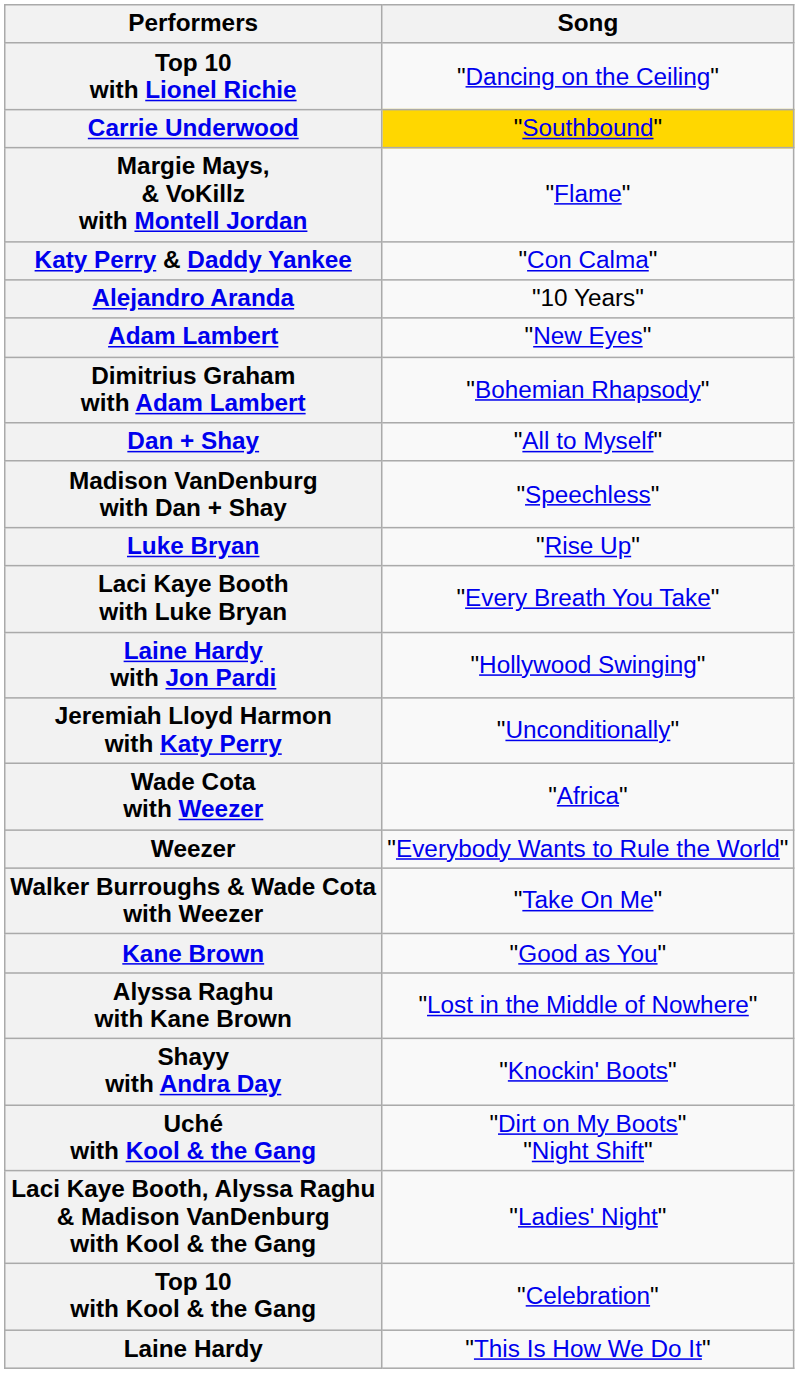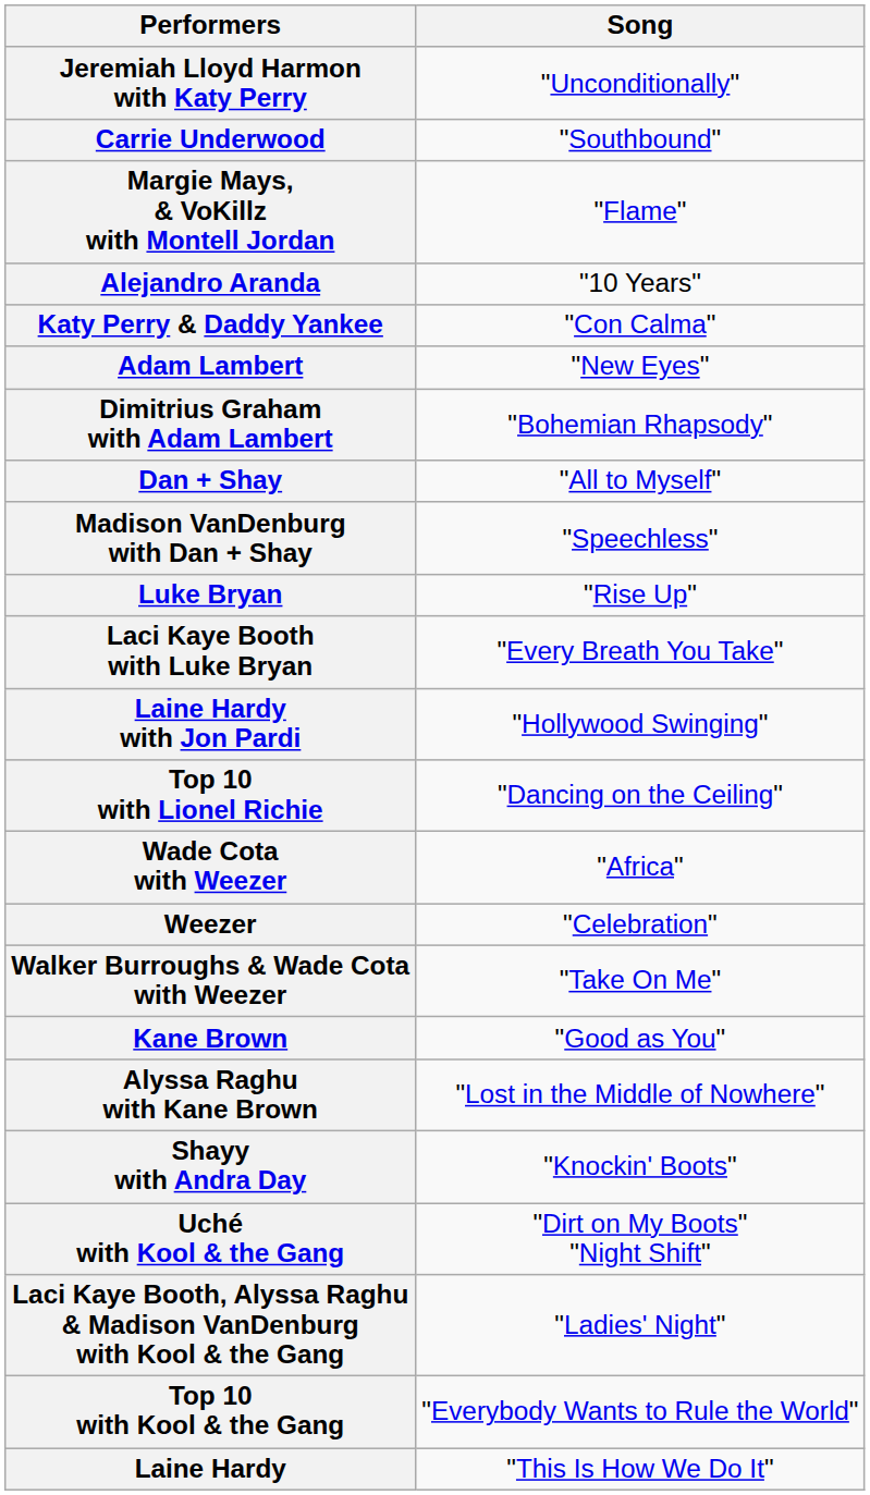 <table class="wikitable unsortable" style="text-align:center;">
 <tr>
 <th scope="col">Performers</th>
 <th scope="col">Song</th>
 </tr>
 <tr>
-<th scope="row">Top 10<br>with <a href='#'>Lionel Richie</a></th>
-<td>"<a href='#'>Dancing on the Ceiling</a>"</td>
+<th scope="row">Jeremiah Lloyd Harmon<br>with <a href='#'>Katy Perry</a></th>
+<td>"<a href='#'>Unconditionally</a>"</td>
 </tr>
 <tr>
 <th scope="row"><a href='#'>Carrie Underwood</a></th>
-<td style="background: gold;">"<a href='#'>Southbound</a>"</td>
+<td>"<a href='#'>Southbound</a>"</td>
 </tr>
 <tr>
 <th scope="row">Margie Mays, <br>& VoKillz<br>with <a href='#'>Montell Jordan</a></th>
 <td>"<a href='#'>Flame</a>"</td>
 </tr>
 <tr>
+<th scope="row"><a href='#'>Alejandro Aranda</a></th>
+<td>"10 Years"</td>
+</tr>
+<tr>
 <th scope="row"><a href='#'>Katy Perry</a> & <a href='#'>Daddy Yankee</a></th>
 <td>"<a href='#'>Con Calma</a>"</td>
-</tr>
-<tr>
-<th scope="row"><a href='#'>Alejandro Aranda</a></th>
-<td>"10 Years"</td>
 </tr>
 <tr>
 <th scope="row"><a href='#'>Adam Lambert</a></th>
 <td>"<a href='#'>New Eyes</a>"</td>
 </tr>
 <tr>
 <th scope="row">Dimitrius Graham<br>with <a href='#'>Adam Lambert</a></th>
 <td>"<a href='#'>Bohemian Rhapsody</a>"</td>
 </tr>
 <tr>
 <th scope="row"><a href='#'>Dan + Shay</a></th>
 <td>"<a href='#'>All to Myself</a>"</td>
 </tr>
 <tr>
 <th scope="row">Madison VanDenburg<br>with Dan + Shay</th>
 <td>"<a href='#'>Speechless</a>"</td>
 </tr>
 <tr>
 <th scope="row"><a href='#'>Luke Bryan</a></th>
 <td>"<a href='#'>Rise Up</a>"</td>
 </tr>
 <tr>
 <th scope="row">Laci Kaye Booth<br>with Luke Bryan</th>
 <td>"<a href='#'>Every Breath You Take</a>"</td>
 </tr>
 <tr>
 <th scope="row"><a href='#'>Laine Hardy</a><br>with <a href='#'>Jon Pardi</a></th>
 <td>"<a href='#'>Hollywood Swinging</a>"</td>
 </tr>
 <tr>
-<th scope="row">Jeremiah Lloyd Harmon<br>with <a href='#'>Katy Perry</a></th>
-<td>"<a href='#'>Unconditionally</a>"</td>
+<th scope="row">Top 10<br>with <a href='#'>Lionel Richie</a></th>
+<td>"<a href='#'>Dancing on the Ceiling</a>"</td>
 </tr>
 <tr>
 <th scope="row">Wade Cota<br>with <a href='#'>Weezer</a></th>
 <td>"<a href='#'>Africa</a>"</td>
 </tr>
 <tr>
 <th scope="row">Weezer</th>
-<td>"<a href='#'>Everybody Wants to Rule the World</a>"</td>
+<td>"<a href='#'>Celebration</a>"</td>
 </tr>
 <tr>
 <th scope="row">Walker Burroughs & Wade Cota<br>with Weezer</th>
 <td>"<a href='#'>Take On Me</a>"</td>
 </tr>
 <tr>
 <th scope="row"><a href='#'>Kane Brown</a></th>
 <td>"<a href='#'>Good as You</a>"</td>
 </tr>
 <tr>
 <th scope="row">Alyssa Raghu<br>with Kane Brown</th>
 <td>"<a href='#'>Lost in the Middle of Nowhere</a>"</td>
 </tr>
 <tr>
 <th scope="row">Shayy<br>with <a href='#'>Andra Day</a></th>
 <td>"<a href='#'>Knockin' Boots</a>"</td>
 </tr>
 <tr>
 <th scope="row">Uché<br>with <a href='#'>Kool & the Gang</a></th>
 <td>"<a href='#'>Dirt on My Boots</a>"<br>"<a href='#'>Night Shift</a>"</td>
 </tr>
 <tr>
 <th scope="row">Laci Kaye Booth, Alyssa Raghu<br>& Madison VanDenburg<br>with Kool & the Gang</th>
 <td>"<a href='#'>Ladies' Night</a>"</td>
 </tr>
 <tr>
 <th scope="row">Top 10<br>with Kool & the Gang</th>
-<td>"<a href='#'>Celebration</a>"</td>
+<td>"<a href='#'>Everybody Wants to Rule the World</a>"</td>
 </tr>
 <tr>
 <th scope="row">Laine Hardy</th>
 <td>"<a href='#'>This Is How We Do It</a>"</td>
 </tr>
 </table>
